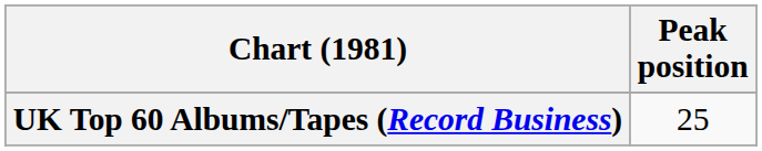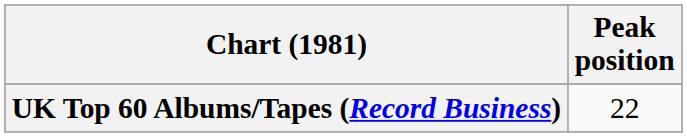 <table class="wikitable sortable plainrowheaders" style="text-align:center">
 <tr>
 <th scope="col">Chart (1981)</th>
 <th scope="col">Peak<br>position</th>
 </tr>
 <tr>
 </tr>
 <tr>
 <th scope="row">UK Top 60 Albums/Tapes (<em><a href='#'>Record Business</a></em>)</th>
-<td>25</td>
+<td>22</td>
 </tr>
 </table>
